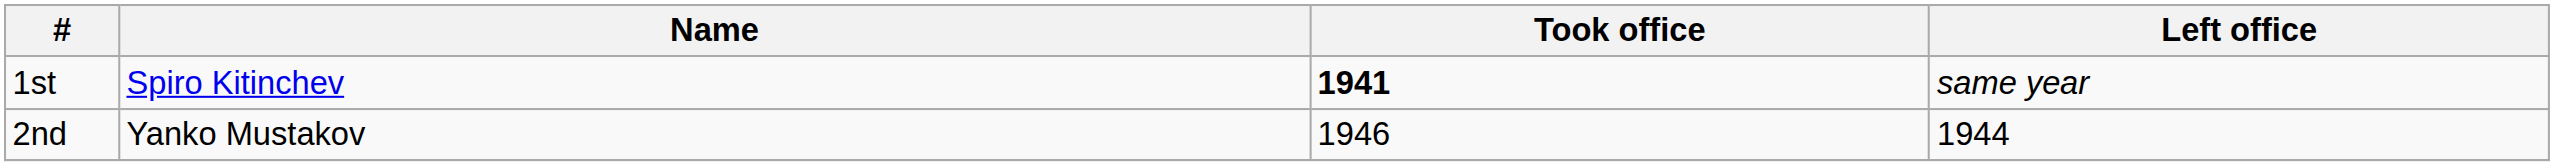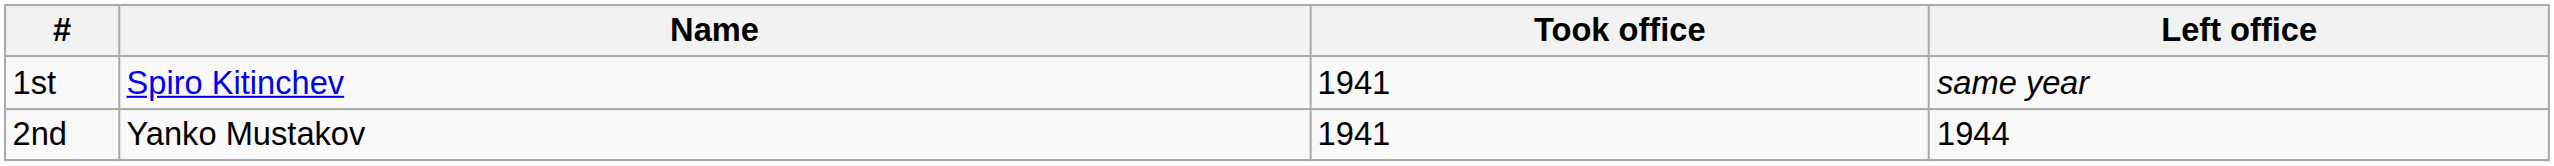 <table class="wikitable">
 <tr>
 <th width="2%">#</th>
 <th width="25%">Name</th>
 <th width="13%">Took office</th>
 <th width="13%">Left office</th>
 </tr>
 <tr>
 <td>1st</td>
 <td><a href='#'>Spiro Kitinchev</a></td>
-<td><strong>1941</strong></td>
+<td>1941</td>
 <td><em>same yеаr</em></td>
 </tr>
 <tr>
 <td>2nd</td>
 <td>Yanko Mustakov</td>
-<td>1946</td>
+<td>1941</td>
 <td>1944</td>
 </tr>
 <tr>
 </tr>
 </table>
